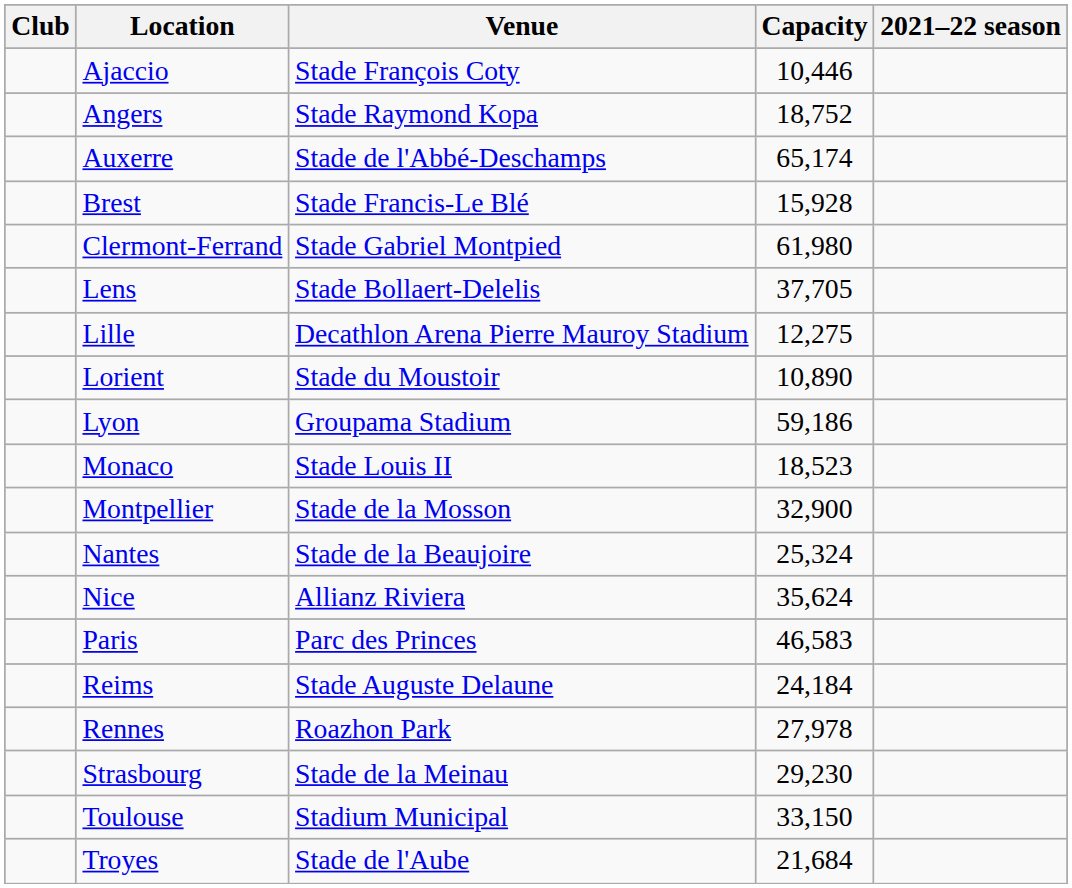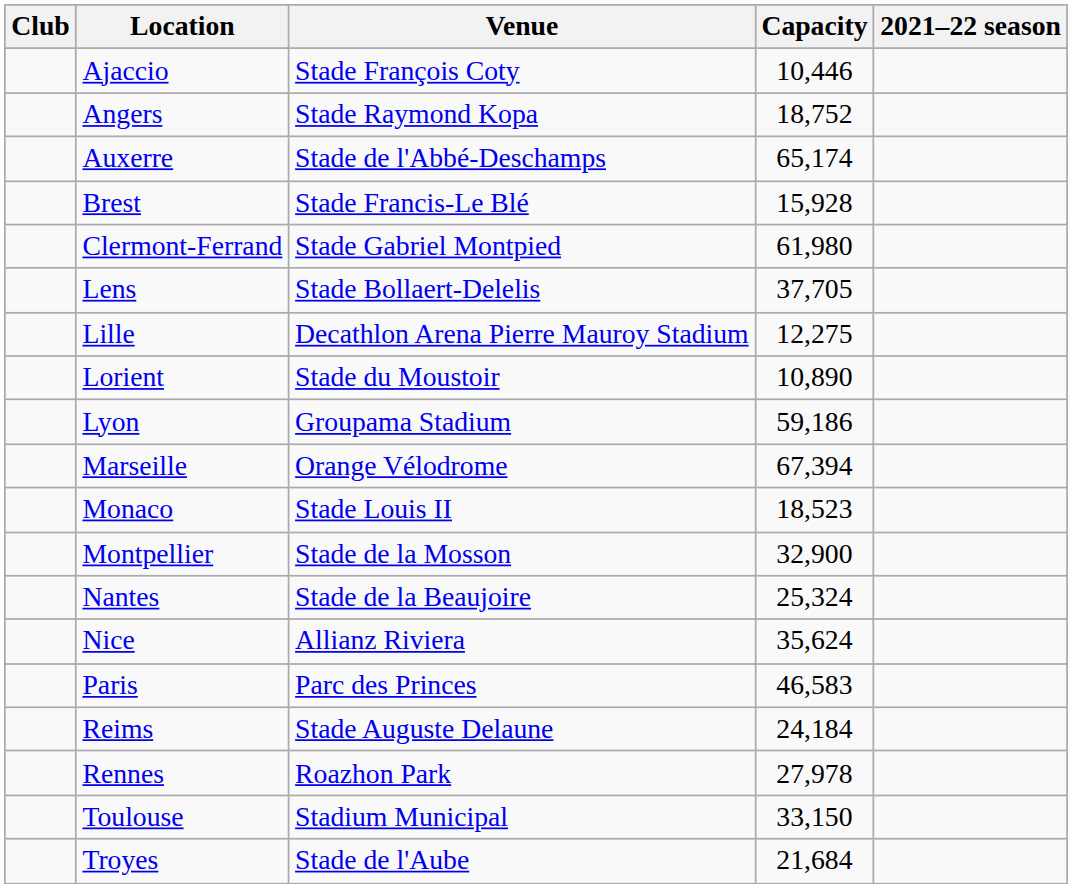 <table class="wikitable sortable">
 <tr>
 <th>Club</th>
 <th>Location</th>
 <th>Venue</th>
 <th>Capacity</th>
 <th>2021–22 season</th>
 </tr>
 <tr>
 <td></td>
 <td><a href='#'>Ajaccio</a></td>
 <td><a href='#'>Stade François Coty</a></td>
 <td style="text-align:center;">10,446</td>
 <td align="center"></td>
 </tr>
 <tr>
 <td></td>
 <td><a href='#'>Angers</a></td>
 <td><a href='#'>Stade Raymond Kopa</a></td>
 <td align="center">18,752</td>
 <td align="center"></td>
 </tr>
 <tr>
 <td></td>
 <td><a href='#'>Auxerre</a></td>
 <td><a href='#'>Stade de l'Abbé-Deschamps</a></td>
 <td style="text-align:center;">65,174</td>
 <td align="center"></td>
 </tr>
 <tr>
 <td></td>
 <td><a href='#'>Brest</a></td>
 <td><a href='#'>Stade Francis-Le Blé</a></td>
 <td align="center">15,928</td>
 <td align="center"></td>
 </tr>
 <tr>
 <td></td>
 <td><a href='#'>Clermont-Ferrand</a></td>
 <td><a href='#'>Stade Gabriel Montpied</a></td>
 <td style="text-align:center;">61,980</td>
 <td align="center"></td>
 </tr>
 <tr>
 <td></td>
 <td><a href='#'>Lens</a></td>
 <td><a href='#'>Stade Bollaert-Delelis</a></td>
 <td align="center">37,705</td>
 <td align="center"></td>
 </tr>
 <tr>
 <td></td>
 <td><a href='#'>Lille</a></td>
 <td><a href='#'>Decathlon Arena Pierre Mauroy Stadium</a></td>
 <td align="center">12,275</td>
 <td align="center"></td>
 </tr>
 <tr>
 <td></td>
 <td><a href='#'>Lorient</a></td>
 <td><a href='#'>Stade du Moustoir</a></td>
 <td align="center">10,890</td>
 <td align="center"></td>
 </tr>
 <tr>
 <td></td>
 <td><a href='#'>Lyon</a></td>
 <td><a href='#'>Groupama Stadium</a></td>
 <td align="center">59,186</td>
 <td align="center"></td>
 </tr>
 <tr>
 <td></td>
+<td><a href='#'>Marseille</a></td>
+<td><a href='#'>Orange Vélodrome</a></td>
+<td align="center">67,394</td>
+<td align="center"></td>
+</tr>
+<tr>
+<td></td>
 <td> <a href='#'>Monaco</a></td>
 <td><a href='#'>Stade Louis II</a></td>
 <td align="center">18,523</td>
 <td align="center"></td>
 </tr>
 <tr>
 <td></td>
 <td><a href='#'>Montpellier</a></td>
 <td><a href='#'>Stade de la Mosson</a></td>
 <td align="center">32,900</td>
 <td align="center"></td>
 </tr>
 <tr>
 <td></td>
 <td><a href='#'>Nantes</a></td>
 <td><a href='#'>Stade de la Beaujoire</a></td>
 <td align="center">25,324</td>
 <td align="center"></td>
 </tr>
 <tr>
 <td></td>
 <td><a href='#'>Nice</a></td>
 <td><a href='#'>Allianz Riviera</a></td>
 <td align="center">35,624</td>
 <td align="center"></td>
 </tr>
 <tr>
 <td></td>
 <td><a href='#'>Paris</a></td>
 <td><a href='#'>Parc des Princes</a></td>
 <td align="center">46,583</td>
 <td align="center"></td>
 </tr>
 <tr>
 <td></td>
 <td><a href='#'>Reims</a></td>
 <td><a href='#'>Stade Auguste Delaune</a></td>
 <td align="center">24,184</td>
 <td align="center"></td>
 </tr>
 <tr>
 <td></td>
 <td><a href='#'>Rennes</a></td>
 <td><a href='#'>Roazhon Park</a></td>
 <td align="center">27,978</td>
 <td align="center"></td>
 </tr>
 <tr>
 <td></td>
-<td><a href='#'>Strasbourg</a></td>
-<td><a href='#'>Stade de la Meinau</a></td>
-<td align="center">29,230</td>
-<td align="center"></td>
-</tr>
-<tr>
-<td></td>
 <td><a href='#'>Toulouse</a></td>
 <td><a href='#'>Stadium Municipal</a></td>
 <td align="center">33,150</td>
 <td align="center"></td>
 </tr>
 <tr>
 <td></td>
 <td><a href='#'>Troyes</a></td>
 <td><a href='#'>Stade de l'Aube</a></td>
 <td style="text-align:center;">21,684</td>
 <td align="center"></td>
 </tr>
 </table>
